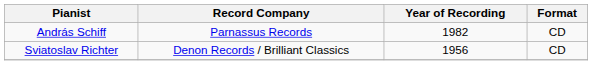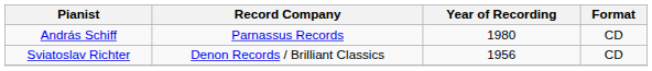 <table class="wikitable" width="800px">
 <tr>
 <th align="center">Pianist</th>
 <th align="center">Record Company</th>
 <th align="center">Year of Recording</th>
 <th align="center">Format</th>
 </tr>
 <tr>
 <td align="center"><a href='#'>András Schiff</a></td>
 <td align="center"><a href='#'>Parnassus Records</a></td>
-<td align="center">1982</td>
+<td align="center">1980</td>
 <td align="center">CD</td>
 </tr>
 <tr>
 <td align="center"><a href='#'>Sviatoslav Richter</a></td>
 <td align="center"><a href='#'>Denon Records</a> / Brilliant Classics</td>
 <td align="center">1956</td>
 <td align="center">CD</td>
 </tr>
 <tr>
 </tr>
 </table>
